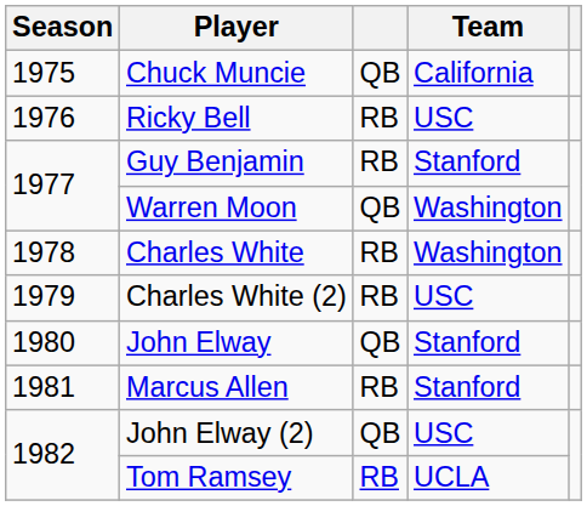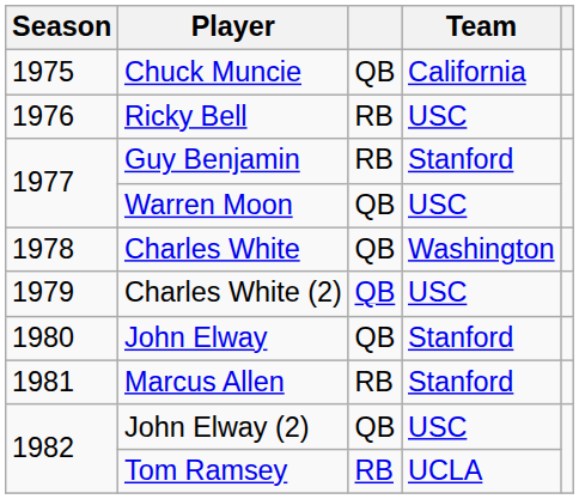 <table class="wikitable sortable">
 <tr>
 <th>Season</th>
 <th>Player</th>
 <th></th>
 <th>Team</th>
 <th></th>
 </tr>
 <tr>
 <td>1975</td>
 <td><a href='#'>Chuck Muncie</a></td>
 <td>QB</td>
 <td><a href='#'>California</a></td>
 <td></td>
 </tr>
 <tr>
 <td>1976</td>
 <td><a href='#'>Ricky Bell</a></td>
 <td>RB</td>
 <td><a href='#'>USC</a></td>
 <td></td>
 </tr>
 <tr>
 <td rowspan="2">1977</td>
 <td><a href='#'>Guy Benjamin</a></td>
 <td>RB</td>
 <td><a href='#'>Stanford</a></td>
 <td rowspan="2"></td>
 </tr>
 <tr>
 <td><a href='#'>Warren Moon</a></td>
 <td>QB</td>
-<td><a href='#'>Washington</a></td>
+<td><a href='#'>USC</a></td>
 </tr>
 <tr>
 <td>1978</td>
 <td><a href='#'>Charles White</a></td>
-<td>RB</td>
+<td>QB</td>
 <td><a href='#'>Washington</a></td>
 <td></td>
 </tr>
 <tr>
 <td>1979</td>
 <td>Charles White (2)</td>
-<td>RB</td>
+<td><a href='#'>QB</a></td>
 <td><a href='#'>USC</a></td>
 <td></td>
 </tr>
 <tr>
 <td>1980</td>
 <td><a href='#'>John Elway</a></td>
 <td>QB</td>
 <td><a href='#'>Stanford</a></td>
 <td></td>
 </tr>
 <tr>
 <td>1981</td>
 <td><a href='#'>Marcus Allen</a></td>
 <td>RB</td>
 <td><a href='#'>Stanford</a></td>
 <td></td>
 </tr>
 <tr>
 <td rowspan="2">1982</td>
 <td>John Elway (2)</td>
 <td>QB</td>
 <td><a href='#'>USC</a></td>
 <td rowspan="2"></td>
 </tr>
 <tr>
 <td><a href='#'>Tom Ramsey</a></td>
 <td><a href='#'>RB</a></td>
 <td><a href='#'>UCLA</a></td>
 </tr>
 </table>
